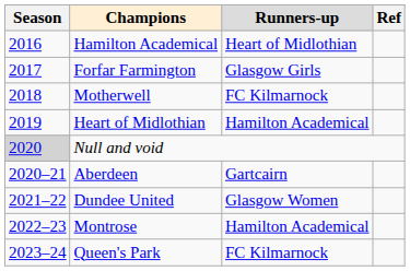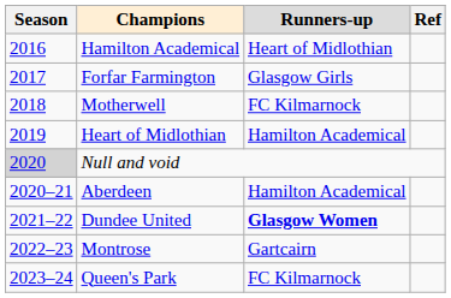 <table class="wikitable">
 <tr>
 <th>Season</th>
 <th style="background-color: PapayaWhip">Champions</th>
 <th style="background-color: Gainsboro">Runners-up</th>
 <th>Ref</th>
 </tr>
 <tr>
 <td><a href='#'>2016</a></td>
 <td><a href='#'>Hamilton Academical</a></td>
 <td><a href='#'>Heart of Midlothian</a></td>
 <td></td>
 </tr>
 <tr>
 <td><a href='#'>2017</a></td>
 <td><a href='#'>Forfar Farmington</a></td>
 <td><a href='#'>Glasgow Girls</a></td>
 <td></td>
 </tr>
 <tr>
 <td><a href='#'>2018</a></td>
 <td><a href='#'>Motherwell</a></td>
 <td><a href='#'>FC Kilmarnock</a></td>
 <td></td>
 </tr>
 <tr>
 <td><a href='#'>2019</a></td>
 <td><a href='#'>Heart of Midlothian</a></td>
 <td><a href='#'>Hamilton Academical</a></td>
 <td></td>
 </tr>
 <tr>
 <td style="background: lightgrey;"><a href='#'>2020</a></td>
 <td colspan=3><em>Null and void</em></td>
 </tr>
 <tr>
 <td><a href='#'>2020–21</a></td>
 <td><a href='#'>Aberdeen</a></td>
-<td><a href='#'>Gartcairn</a></td>
+<td><a href='#'>Hamilton Academical</a></td>
 <td></td>
 </tr>
 <tr>
 <td><a href='#'>2021–22</a></td>
 <td><a href='#'>Dundee United</a></td>
-<td><a href='#'>Glasgow Women</a></td>
+<td><strong><a href='#'>Glasgow Women</a></strong></td>
 <td></td>
 </tr>
 <tr>
 <td><a href='#'>2022–23</a></td>
 <td><a href='#'>Montrose</a></td>
-<td><a href='#'>Hamilton Academical</a></td>
+<td><a href='#'>Gartcairn</a></td>
 <td></td>
 </tr>
 <tr>
 <td><a href='#'>2023–24</a></td>
 <td><a href='#'>Queen's Park</a></td>
 <td><a href='#'>FC Kilmarnock</a></td>
 <td></td>
 </tr>
 </table>
